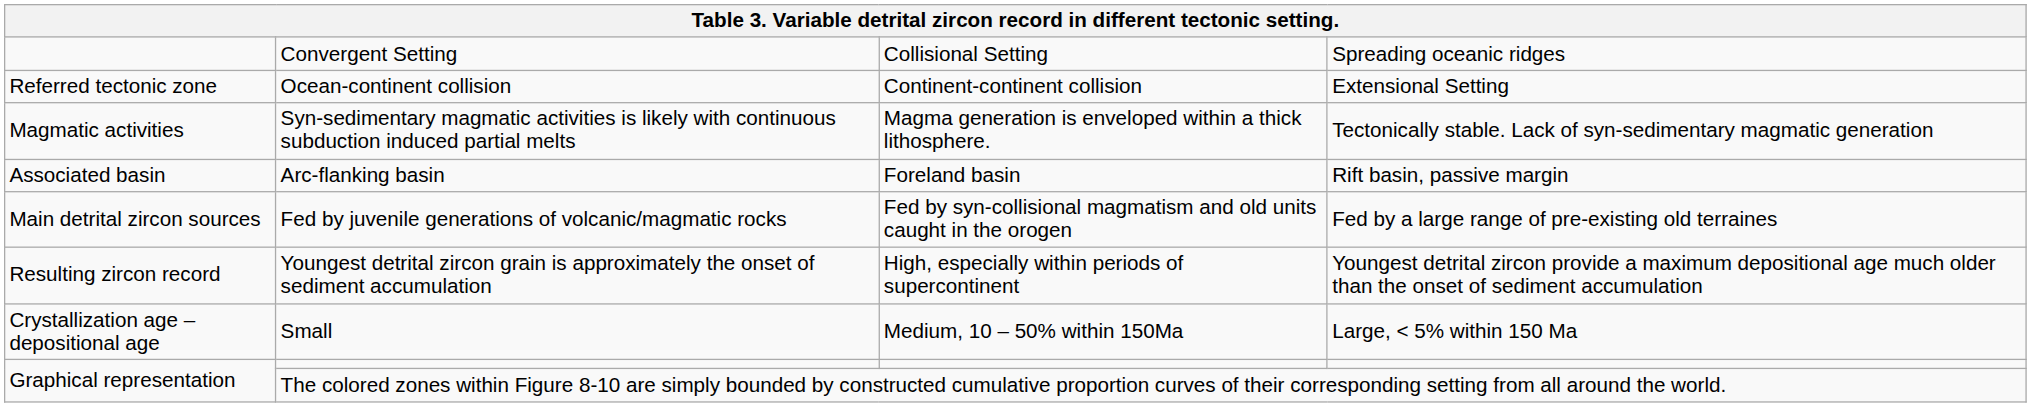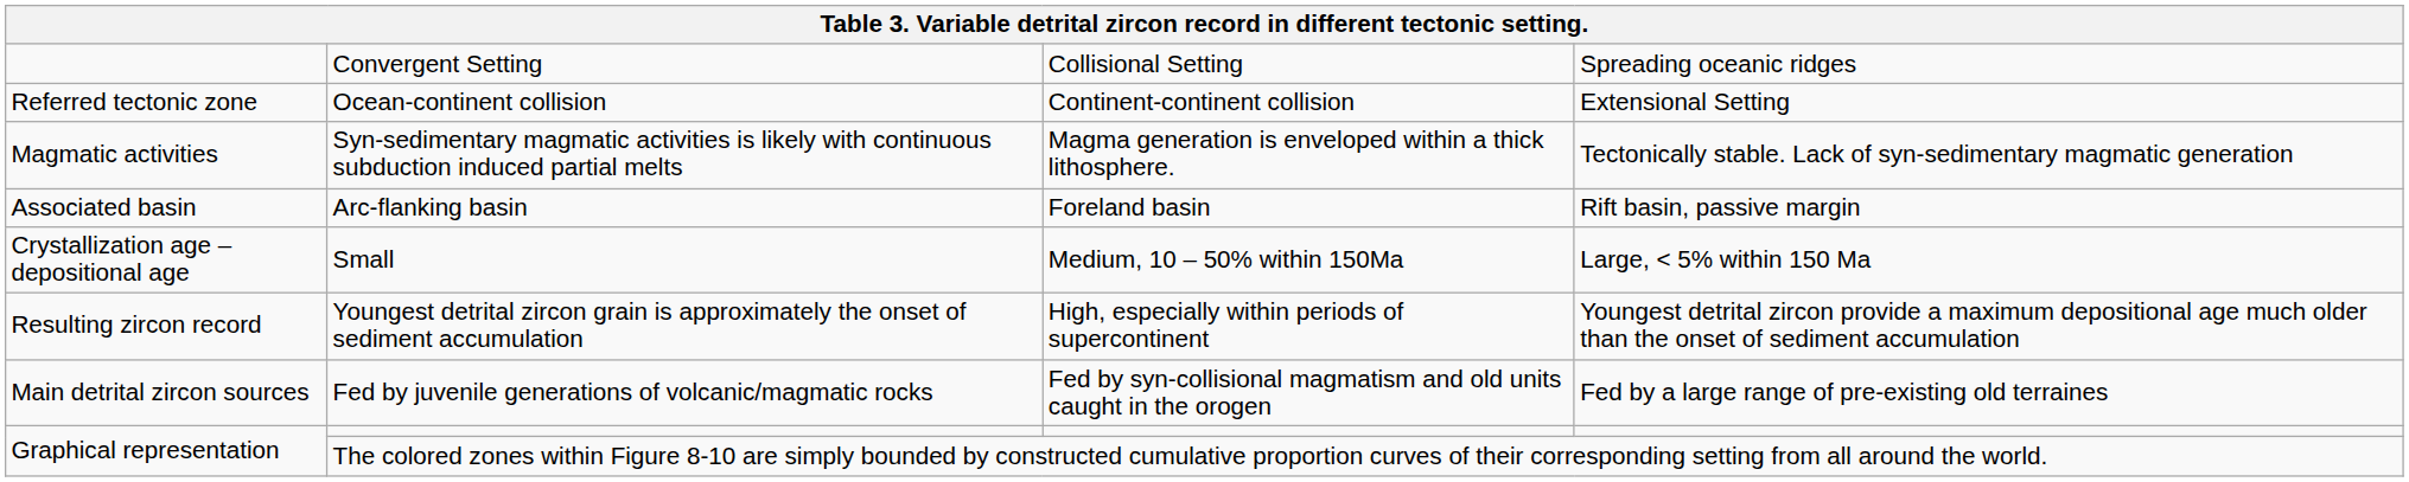 <table class="wikitable">
 <tr>
 <th colspan="4">Table 3. Variable detrital zircon record in different tectonic setting.</th>
 </tr>
 <tr>
 <td></td>
 <td>Convergent Setting</td>
 <td>Collisional Setting</td>
 <td>Spreading oceanic ridges</td>
 </tr>
 <tr>
 <td>Referred tectonic zone</td>
 <td>Ocean-continent collision</td>
 <td>Continent-continent collision</td>
 <td>Extensional Setting</td>
 </tr>
 <tr>
 <td>Magmatic activities</td>
 <td>Syn-sedimentary magmatic activities is likely with continuous subduction induced partial melts</td>
 <td>Magma generation is enveloped within a thick lithosphere.</td>
 <td>Tectonically stable. Lack of syn-sedimentary magmatic generation</td>
 </tr>
 <tr>
 <td>Associated basin</td>
 <td>Arc-flanking basin</td>
 <td>Foreland basin</td>
 <td>Rift basin, passive margin</td>
 </tr>
 <tr>
-<td>Main detrital zircon sources</td>
-<td>Fed by juvenile generations of volcanic/magmatic rocks</td>
-<td>Fed by syn-collisional magmatism and old units caught in the orogen</td>
-<td>Fed by a large range of pre-existing old terraines</td>
+<td>Crystallization age – depositional age</td>
+<td>Small</td>
+<td>Medium, 10 – 50% within 150Ma</td>
+<td>Large, < 5% within 150 Ma</td>
 </tr>
 <tr>
 <td>Resulting zircon record</td>
 <td>Youngest detrital zircon grain is approximately the onset of sediment accumulation</td>
 <td>High, especially within periods of supercontinent</td>
 <td>Youngest detrital zircon provide a maximum depositional age much older than the onset of sediment accumulation</td>
 </tr>
 <tr>
-<td>Crystallization age – depositional age</td>
-<td>Small</td>
-<td>Medium, 10 – 50% within 150Ma</td>
-<td>Large, < 5% within 150 Ma</td>
+<td>Main detrital zircon sources</td>
+<td>Fed by juvenile generations of volcanic/magmatic rocks</td>
+<td>Fed by syn-collisional magmatism and old units caught in the orogen</td>
+<td>Fed by a large range of pre-existing old terraines</td>
 </tr>
 <tr>
 <td rowspan="2">Graphical representation</td>
 <td></td>
 <td></td>
 <td></td>
 </tr>
 <tr>
 <td colspan="3">The colored zones within Figure 8-10 are simply bounded by constructed cumulative proportion curves of their corresponding setting from all around the world.</td>
 </tr>
 </table>
